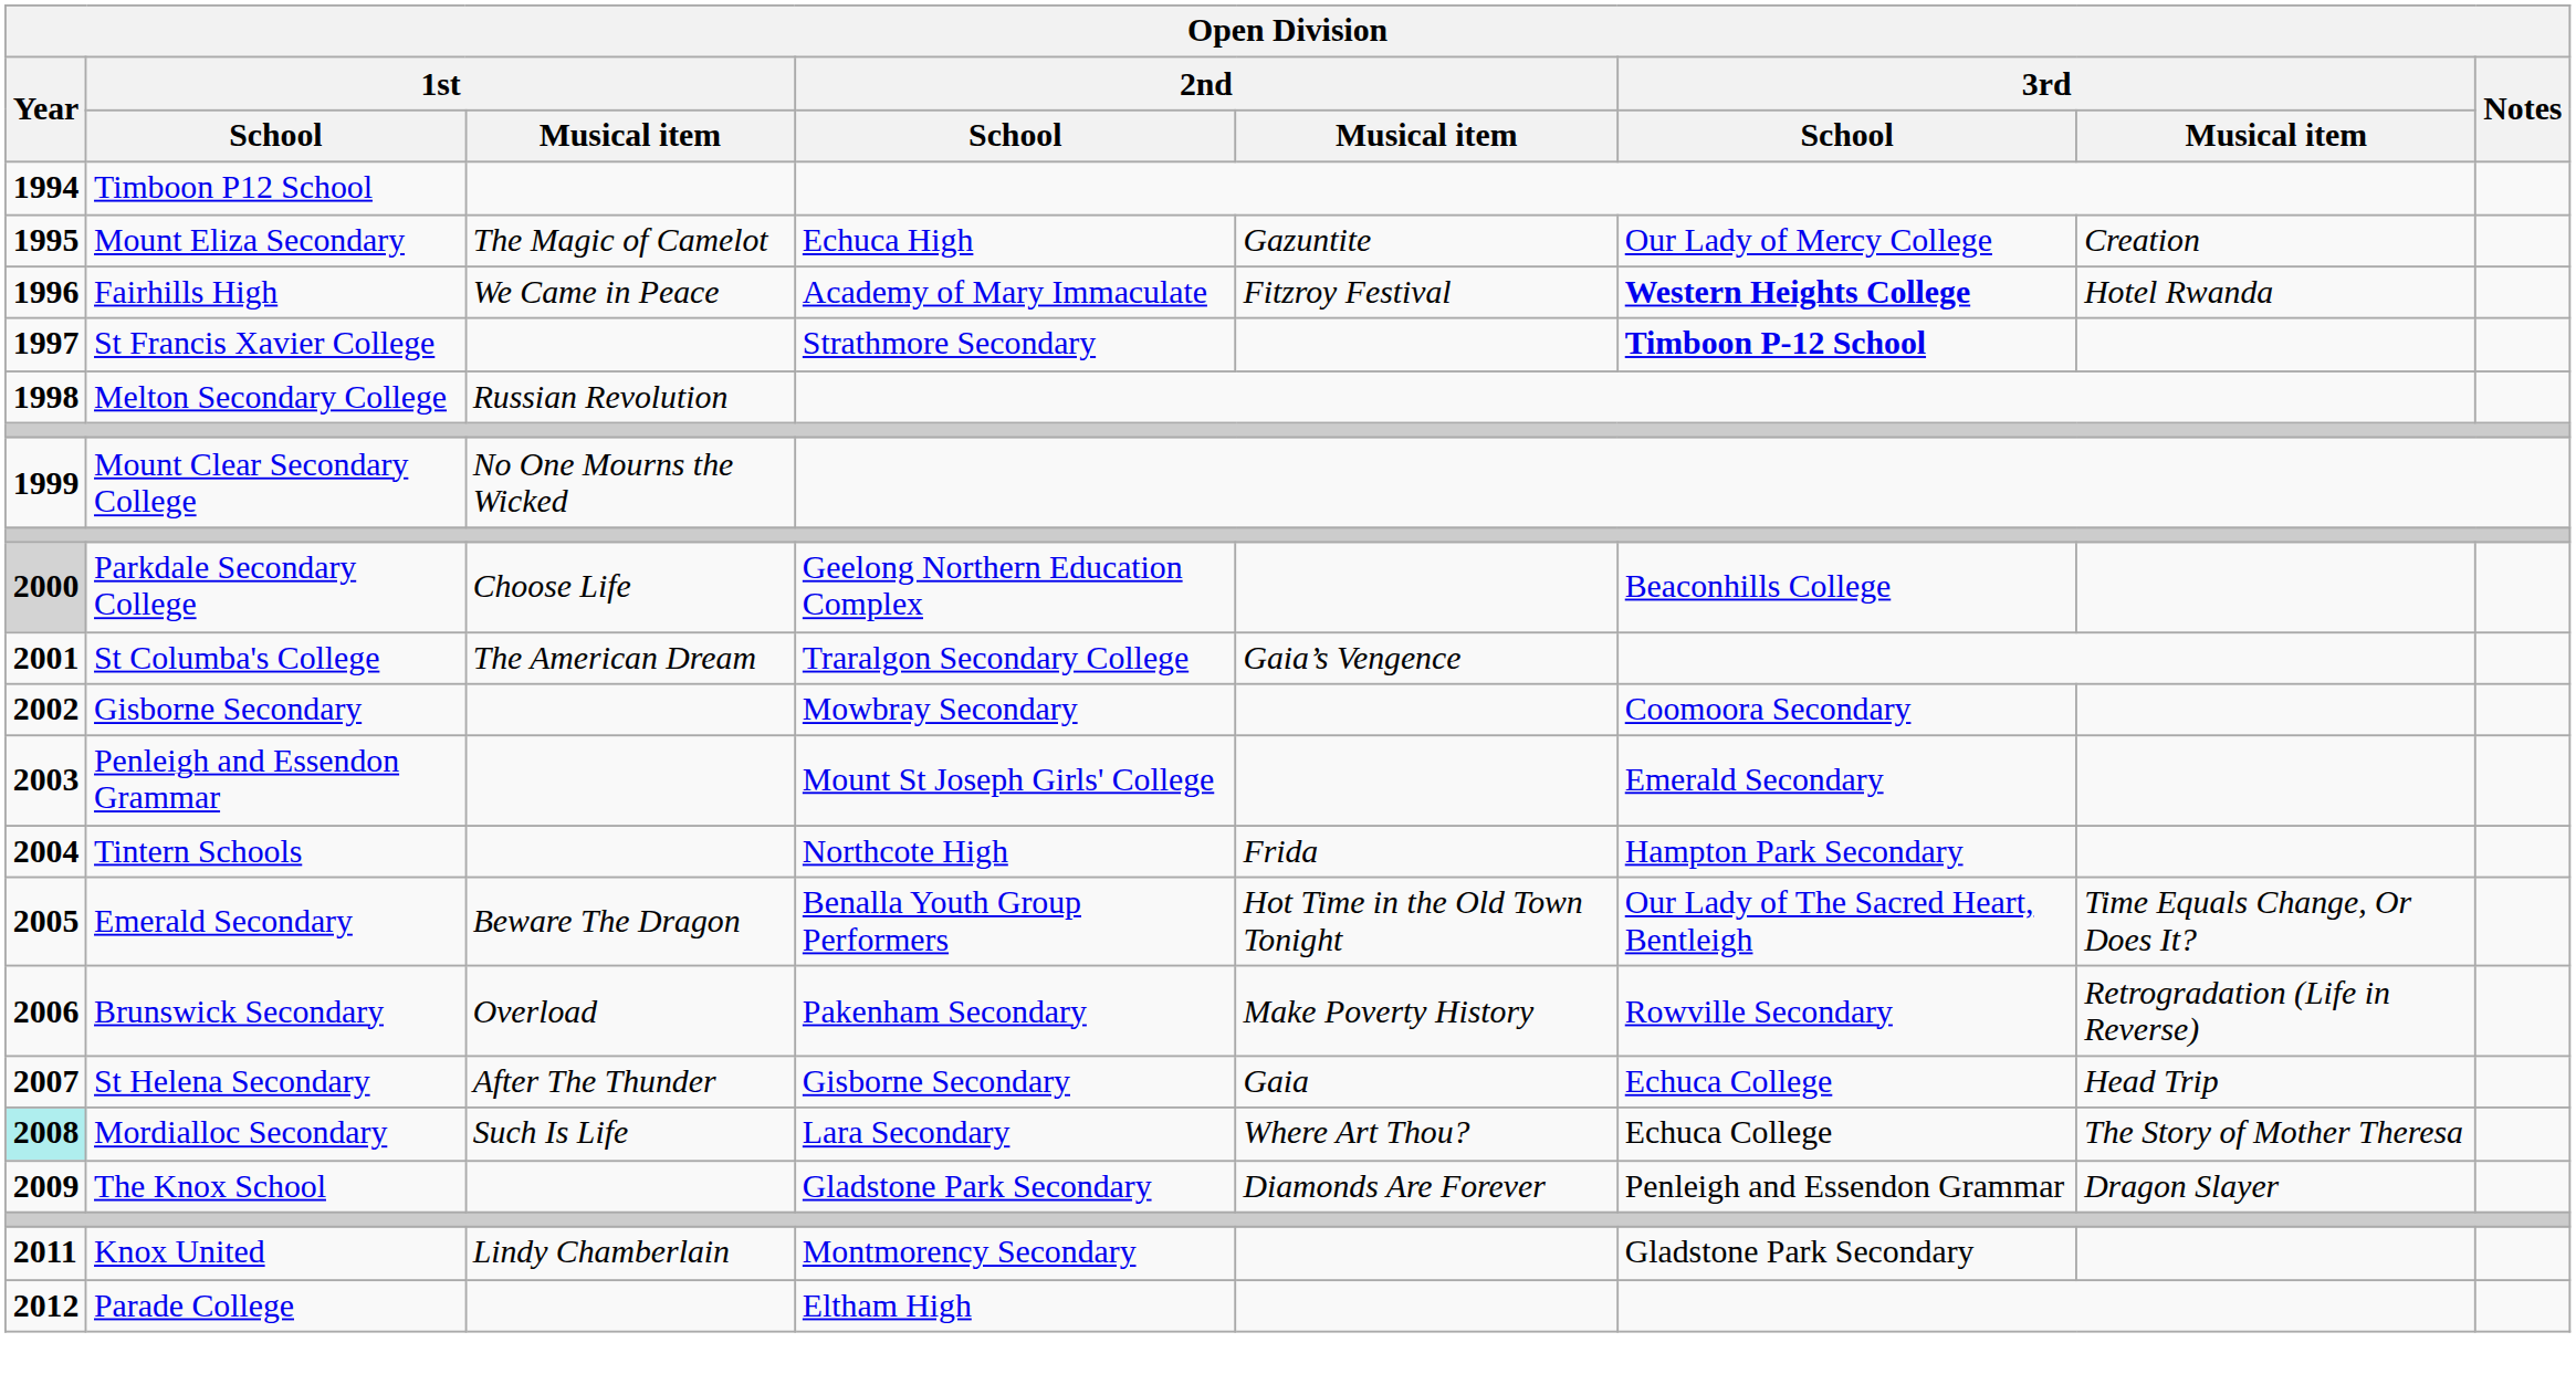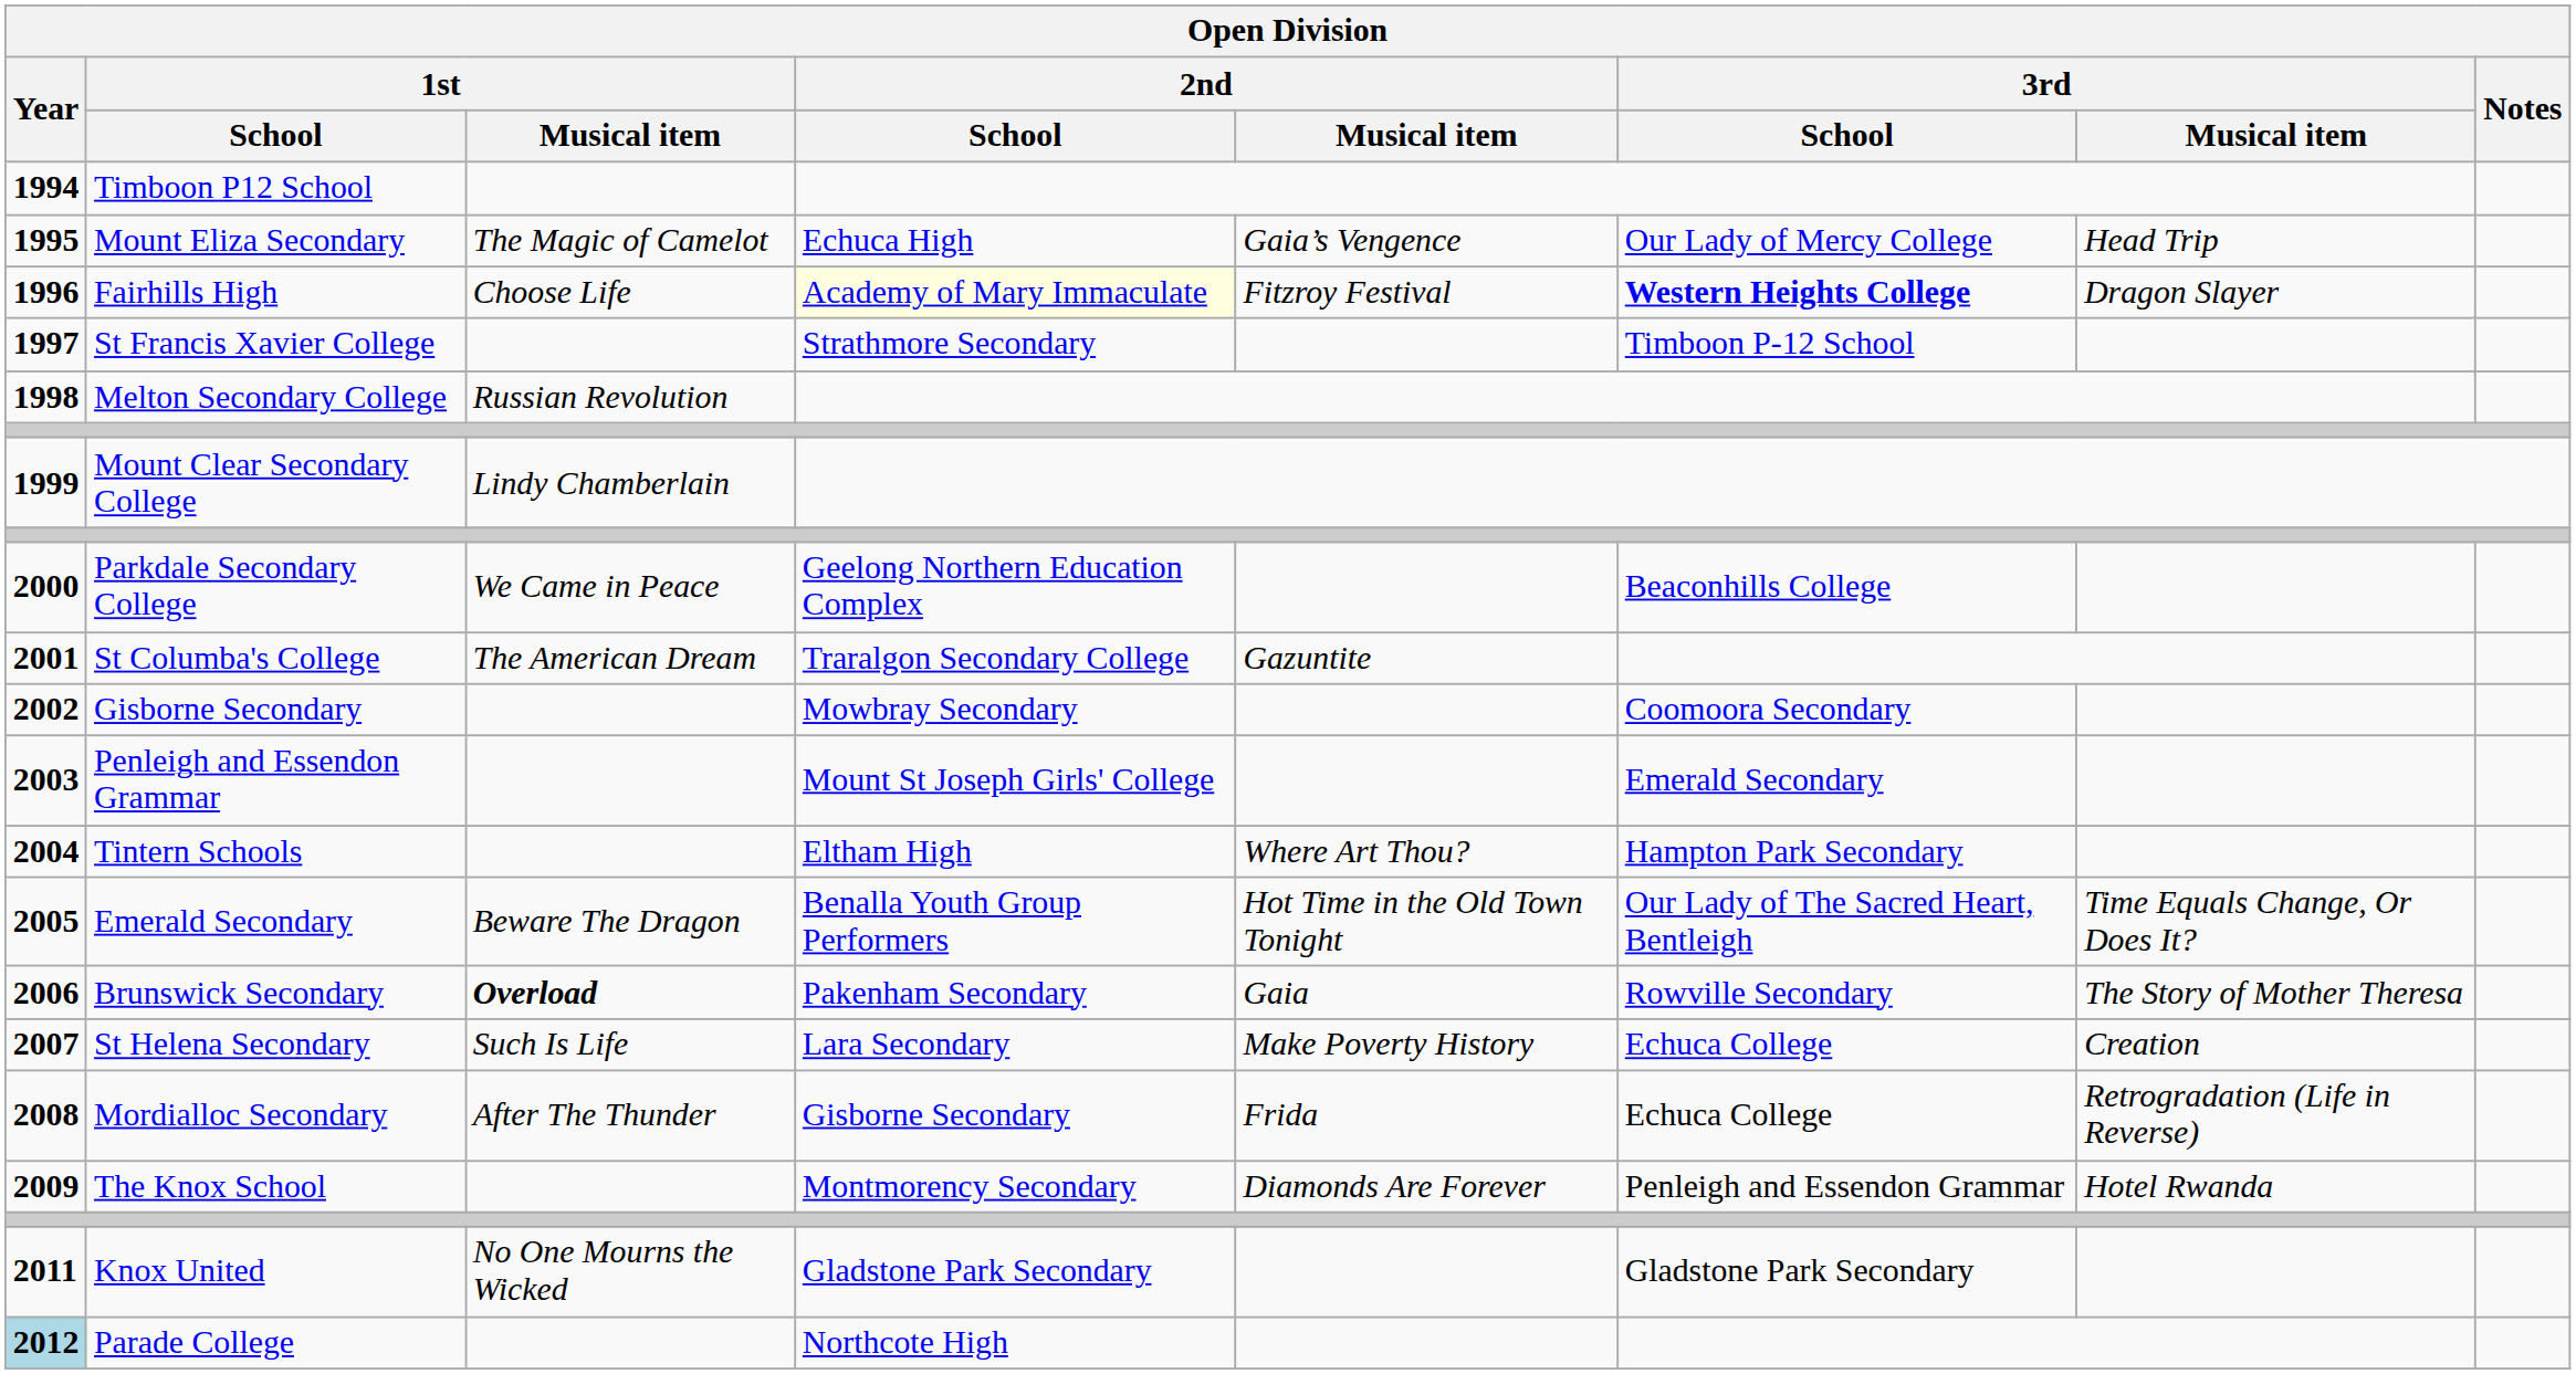 <table class="wikitable sortable">
 <tr>
 <th colspan=8>Open Division</th>
 </tr>
 <tr>
 <th rowspan=2>Year</th>
 <th colspan=2>1st</th>
 <th colspan=2>2nd</th>
 <th colspan=2>3rd</th>
 <th rowspan=2>Notes</th>
 </tr>
 <tr>
 <th>School</th>
 <th>Musical item</th>
 <th>School</th>
 <th>Musical item</th>
 <th>School</th>
 <th>Musical item</th>
 </tr>
 <tr>
 <td><strong>1994</strong></td>
 <td><a href='#'>Timboon P12 School</a></td>
 <td></td>
 <td colspan=4></td>
 <td></td>
 </tr>
 <tr>
 <td><strong>1995</strong></td>
 <td><a href='#'>Mount Eliza Secondary</a></td>
 <td><em>The Magic of Camelot</em></td>
 <td><a href='#'>Echuca High</a></td>
-<td><em>Gazuntite</em></td>
+<td><em>Gaia’s Vengence</em></td>
 <td><a href='#'>Our Lady of Mercy College</a></td>
-<td><em>Creation</em></td>
+<td><em>Head Trip</em></td>
 <td></td>
 </tr>
 <tr>
 <td><strong>1996</strong></td>
 <td><a href='#'>Fairhills High</a></td>
-<td><em>We Came in Peace</em></td>
-<td><a href='#'>Academy of Mary Immaculate</a></td>
+<td><em>Choose Life</em></td>
+<td style="background: lightyellow;"><a href='#'>Academy of Mary Immaculate</a></td>
 <td><em>Fitzroy Festival</em></td>
 <td><strong><a href='#'>Western Heights College</a></strong></td>
-<td><em>Hotel Rwanda</em></td>
+<td><em>Dragon Slayer</em></td>
 <td></td>
 </tr>
 <tr>
 <td><strong>1997</strong></td>
 <td><a href='#'>St Francis Xavier College</a></td>
 <td></td>
 <td><a href='#'>Strathmore Secondary</a></td>
 <td></td>
-<td><strong><a href='#'>Timboon P-12 School</a></strong></td>
+<td><a href='#'>Timboon P-12 School</a></td>
 <td></td>
 <td></td>
 </tr>
 <tr>
 <td><strong>1998</strong></td>
 <td><a href='#'>Melton Secondary College</a></td>
 <td><em>Russian Revolution</em></td>
 <td colspan=4></td>
 <td></td>
 </tr>
 <tr>
 <th colspan=8 style="background: #cccccc;"></th>
 </tr>
 <tr>
 <td><strong>1999</strong></td>
 <td><a href='#'>Mount Clear Secondary College</a></td>
-<td><em>No One Mourns the Wicked</em></td>
+<td><em>Lindy Chamberlain</em></td>
 </tr>
 <tr>
 <th colspan=8 style="background: #cccccc;"></th>
 </tr>
 <tr>
-<td style="background: lightgrey;"><strong>2000</strong></td>
+<td><strong>2000</strong></td>
 <td><a href='#'>Parkdale Secondary College</a></td>
-<td><em>Choose Life</em></td>
+<td><em>We Came in Peace</em></td>
 <td><a href='#'>Geelong Northern Education Complex</a></td>
 <td></td>
 <td><a href='#'>Beaconhills College</a></td>
 <td></td>
 <td></td>
 </tr>
 <tr>
 <td><strong>2001</strong></td>
 <td><a href='#'>St Columba's College</a></td>
 <td><em>The American Dream</em></td>
 <td><a href='#'>Traralgon Secondary College</a></td>
-<td><em>Gaia’s Vengence</em></td>
+<td><em>Gazuntite</em></td>
 <td colspan=2></td>
 <td></td>
 </tr>
 <tr>
 <td><strong>2002</strong></td>
 <td><a href='#'>Gisborne Secondary</a></td>
 <td></td>
 <td><a href='#'>Mowbray Secondary</a></td>
 <td></td>
 <td><a href='#'>Coomoora Secondary</a></td>
 <td></td>
 <td></td>
 </tr>
 <tr>
 <td><strong>2003</strong></td>
 <td><a href='#'>Penleigh and Essendon Grammar</a></td>
 <td></td>
 <td><a href='#'>Mount St Joseph Girls' College</a></td>
 <td></td>
 <td><a href='#'>Emerald Secondary</a></td>
 <td></td>
 <td></td>
 </tr>
 <tr>
 <td><strong>2004</strong></td>
 <td><a href='#'>Tintern Schools</a></td>
 <td></td>
-<td><a href='#'>Northcote High</a></td>
-<td><em>Frida</em></td>
+<td><a href='#'>Eltham High</a></td>
+<td><em>Where Art Thou?</em></td>
 <td><a href='#'>Hampton Park Secondary</a></td>
 <td></td>
 <td></td>
 </tr>
 <tr>
 <td><strong>2005</strong></td>
 <td><a href='#'>Emerald Secondary</a></td>
 <td><em>Beware The Dragon</em></td>
 <td><a href='#'>Benalla Youth Group Performers</a></td>
 <td><em>Hot Time in the Old Town Tonight</em></td>
 <td><a href='#'>Our Lady of The Sacred Heart, Bentleigh</a></td>
 <td><em>Time Equals Change, Or Does It?</em></td>
 <td></td>
 </tr>
 <tr>
 <td><strong>2006</strong></td>
 <td><a href='#'>Brunswick Secondary</a></td>
-<td><em>Overload</em></td>
+<td><strong><em>Overload</em></strong></td>
 <td><a href='#'>Pakenham Secondary</a></td>
-<td><em>Make Poverty History</em></td>
+<td><em>Gaia</em></td>
 <td><a href='#'>Rowville Secondary</a></td>
-<td><em>Retrogradation (Life in Reverse)</em></td>
+<td><em>The Story of Mother Theresa</em></td>
 <td></td>
 </tr>
 <tr>
 <td><strong>2007</strong></td>
 <td><a href='#'>St Helena Secondary</a></td>
-<td><em>After The Thunder</em></td>
-<td><a href='#'>Gisborne Secondary</a></td>
-<td><em>Gaia</em></td>
+<td><em>Such Is Life</em></td>
+<td><a href='#'>Lara Secondary</a></td>
+<td><em>Make Poverty History</em></td>
 <td><a href='#'>Echuca College</a></td>
-<td><em>Head Trip</em></td>
+<td><em>Creation</em></td>
 <td></td>
 </tr>
 <tr>
-<td style="background: paleturquoise;"><strong>2008</strong></td>
+<td><strong>2008</strong></td>
 <td><a href='#'>Mordialloc Secondary</a></td>
-<td><em>Such Is Life</em></td>
-<td><a href='#'>Lara Secondary</a></td>
-<td><em>Where Art Thou?</em></td>
+<td><em>After The Thunder</em></td>
+<td><a href='#'>Gisborne Secondary</a></td>
+<td><em>Frida</em></td>
 <td>Echuca College</td>
-<td><em>The Story of Mother Theresa</em></td>
+<td><em>Retrogradation (Life in Reverse)</em></td>
 <td></td>
 </tr>
 <tr>
 <td><strong>2009</strong></td>
 <td><a href='#'>The Knox School</a></td>
 <td></td>
-<td><a href='#'>Gladstone Park Secondary</a></td>
+<td><a href='#'>Montmorency Secondary</a></td>
 <td><em>Diamonds Are Forever</em></td>
 <td>Penleigh and Essendon Grammar</td>
-<td><em>Dragon Slayer</em></td>
+<td><em>Hotel Rwanda</em></td>
 <td></td>
 </tr>
 <tr>
 <th colspan=8 style="background: #cccccc;"></th>
 </tr>
 <tr>
 <td><strong>2011</strong></td>
 <td><a href='#'>Knox United</a></td>
-<td><em>Lindy Chamberlain</em></td>
-<td><a href='#'>Montmorency Secondary</a></td>
+<td><em>No One Mourns the Wicked</em></td>
+<td><a href='#'>Gladstone Park Secondary</a></td>
 <td></td>
 <td>Gladstone Park Secondary</td>
 <td></td>
 <td></td>
 </tr>
 <tr>
-<td><strong>2012</strong></td>
+<td style="background: lightblue;"><strong>2012</strong></td>
 <td><a href='#'>Parade College</a></td>
 <td></td>
-<td><a href='#'>Eltham High</a></td>
+<td><a href='#'>Northcote High</a></td>
 <td></td>
 <td colspan=2></td>
 <td></td>
 </tr>
 </table>
